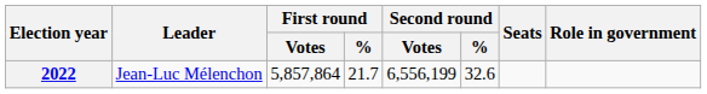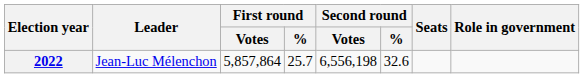 <table class=wikitable style=text-align:center>
 <tr>
 <th rowspan="2">Election year</th>
 <th rowspan="2">Leader</th>
 <th colspan="2">First round</th>
 <th colspan="2">Second round</th>
 <th rowspan="2">Seats</th>
 <th rowspan="2"><strong>Role in government</strong></th>
 </tr>
 <tr>
 <th>Votes</th>
 <th>%</th>
 <th>Votes</th>
 <th>%</th>
 </tr>
 <tr>
 <th><a href='#'>2022</a></th>
 <td><a href='#'>Jean-Luc Mélenchon</a></td>
 <td>5,857,864</td>
-<td>21.7</td>
-<td>6,556,199</td>
+<td>25.7</td>
+<td>6,556,198</td>
 <td>32.6</td>
 <td></td>
 <td></td>
 </tr>
 </table>
